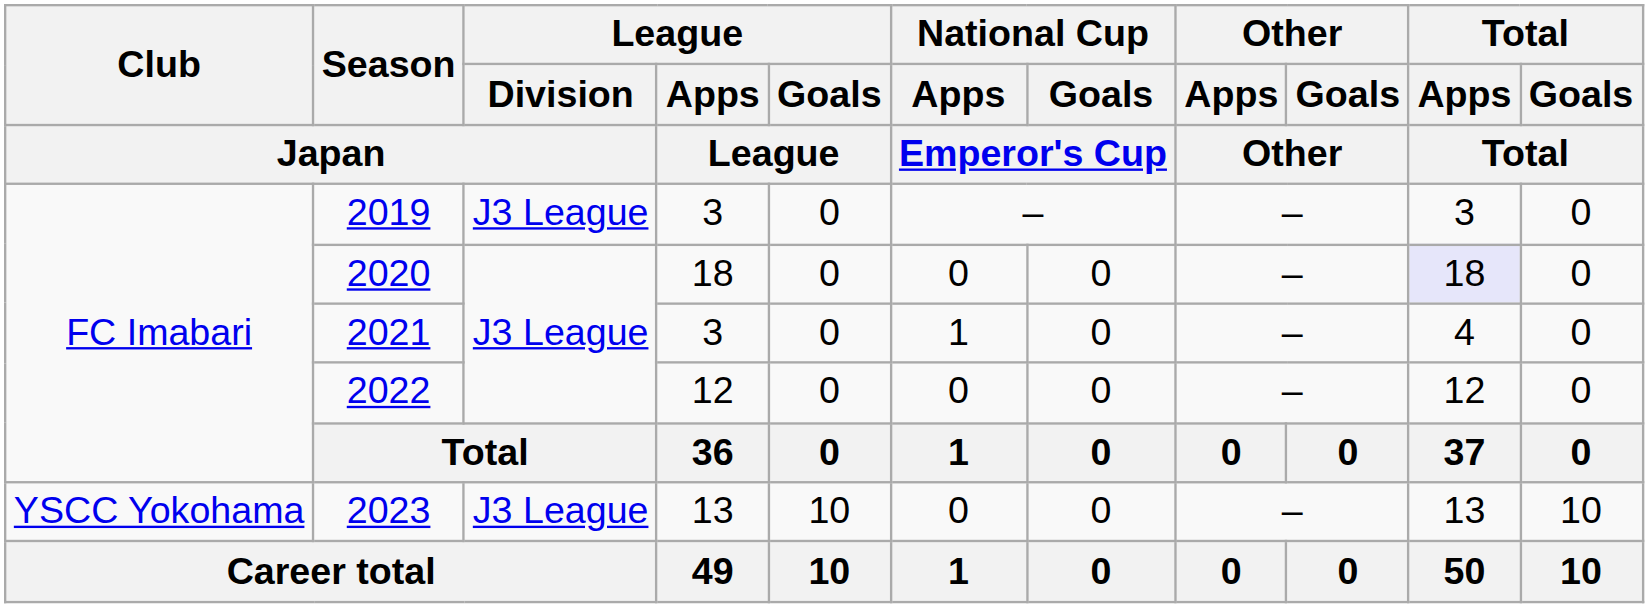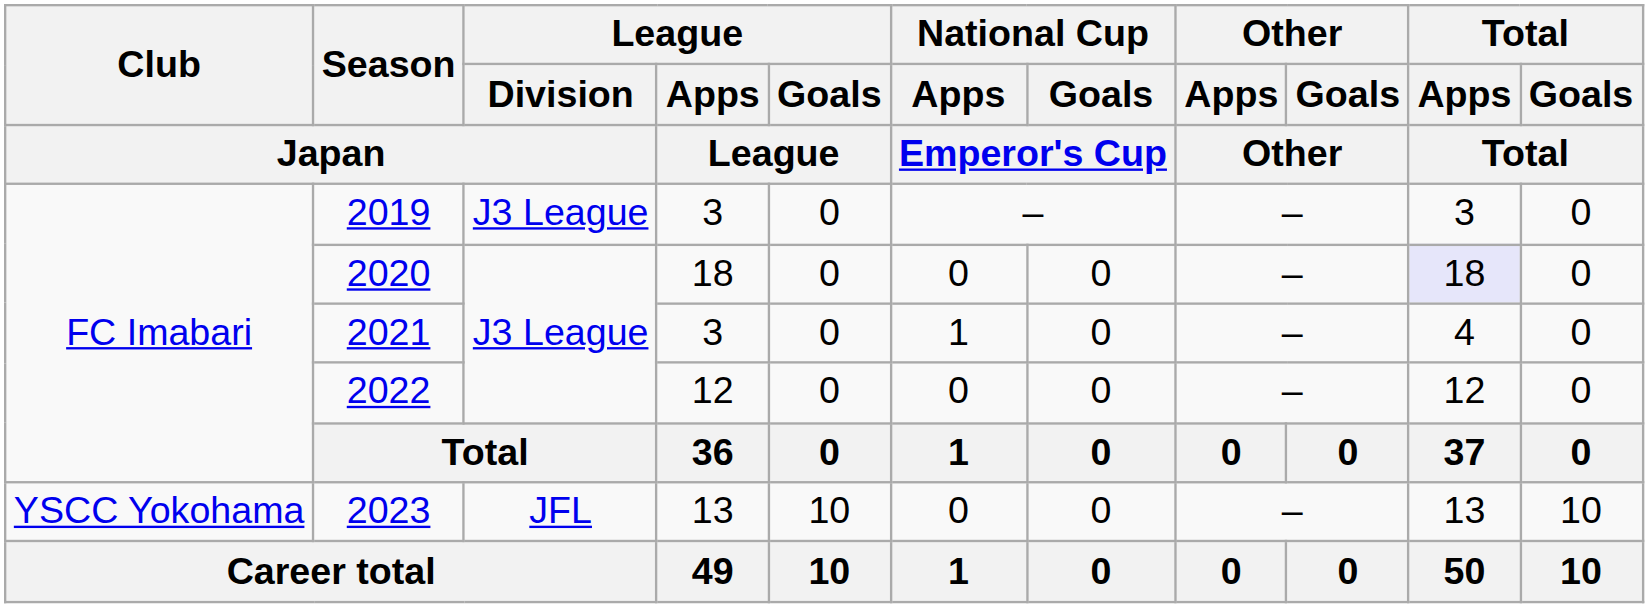 <table class="wikitable" style="text-align: center">
 <tr>
 <th rowspan="2">Club</th>
 <th rowspan="2">Season</th>
 <th colspan="3">League</th>
 <th colspan="2">National Cup</th>
 <th colspan="2">Other</th>
 <th colspan="2">Total</th>
 </tr>
 <tr>
 <th>Division</th>
 <th>Apps</th>
 <th>Goals</th>
 <th>Apps</th>
 <th>Goals</th>
 <th>Apps</th>
 <th>Goals</th>
 <th>Apps</th>
 <th>Goals</th>
 </tr>
 <tr>
 <th colspan=3>Japan</th>
 <th colspan=2>League</th>
 <th colspan=2><a href='#'>Emperor's Cup</a></th>
 <th colspan=2>Other</th>
 <th colspan=2>Total</th>
 </tr>
 <tr>
 <td rowspan="5"><a href='#'>FC Imabari</a></td>
 <td><a href='#'>2019</a></td>
 <td><a href='#'>J3 League</a></td>
 <td>3</td>
 <td>0</td>
 <td colspan="2">–</td>
 <td colspan="2">–</td>
 <td>3</td>
 <td>0</td>
 </tr>
 <tr>
 <td><a href='#'>2020</a></td>
 <td rowspan="3"><a href='#'>J3 League</a></td>
 <td>18</td>
 <td>0</td>
 <td>0</td>
 <td>0</td>
 <td colspan="2">–</td>
 <td style="background: lavender;">18</td>
 <td>0</td>
 </tr>
 <tr>
 <td><a href='#'>2021</a></td>
 <td>3</td>
 <td>0</td>
 <td>1</td>
 <td>0</td>
 <td colspan="2">–</td>
 <td>4</td>
 <td>0</td>
 </tr>
 <tr>
 <td><a href='#'>2022</a></td>
 <td>12</td>
 <td>0</td>
 <td>0</td>
 <td>0</td>
 <td colspan="2">–</td>
 <td>12</td>
 <td>0</td>
 </tr>
 <tr>
 <th colspan=2>Total</th>
 <th>36</th>
 <th>0</th>
 <th>1</th>
 <th>0</th>
 <th>0</th>
 <th>0</th>
 <th>37</th>
 <th>0</th>
 </tr>
 <tr>
 <td><a href='#'>YSCC Yokohama</a></td>
 <td><a href='#'>2023</a></td>
-<td><a href='#'>J3 League</a></td>
+<td><a href='#'>JFL</a></td>
 <td>13</td>
 <td>10</td>
 <td>0</td>
 <td>0</td>
 <td colspan="2">–</td>
 <td>13</td>
 <td>10</td>
 </tr>
 <tr>
 <th colspan=3>Career total</th>
 <th>49</th>
 <th>10</th>
 <th>1</th>
 <th>0</th>
 <th>0</th>
 <th>0</th>
 <th>50</th>
 <th>10</th>
 </tr>
 </table>
